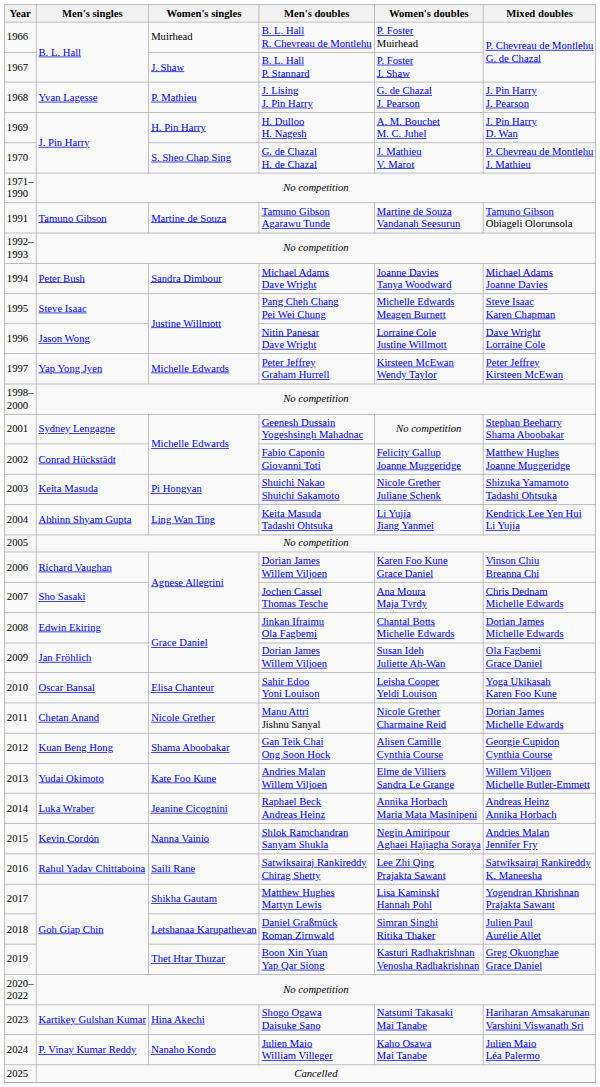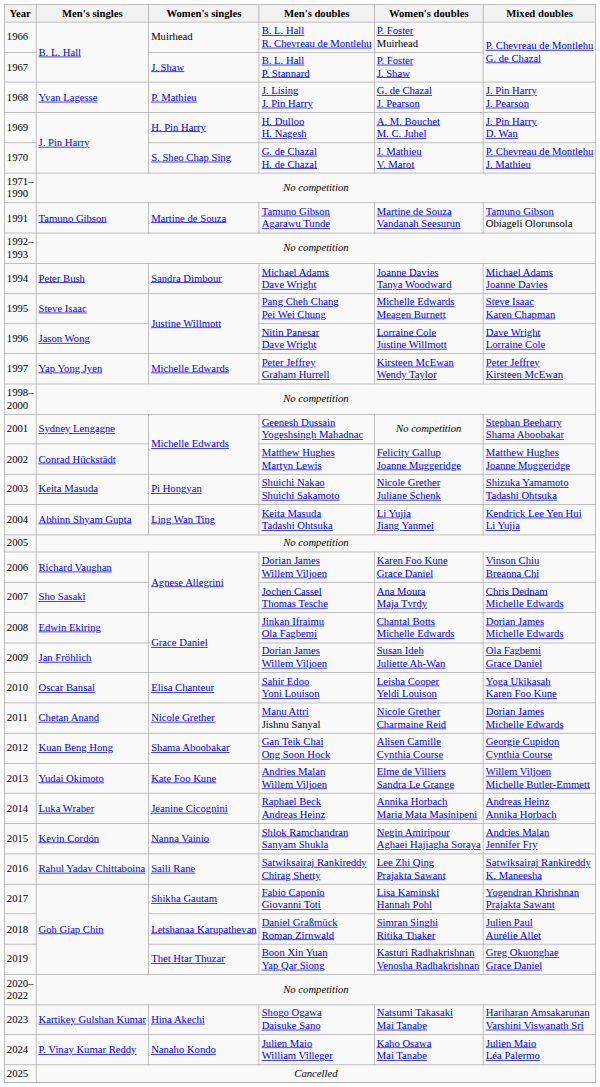 <table class=wikitable style="font-size:90%;">
 <tr>
 <th>Year</th>
 <th>Men's singles</th>
 <th>Women's singles</th>
 <th>Men's doubles</th>
 <th>Women's doubles</th>
 <th>Mixed doubles</th>
 </tr>
 <tr>
 <td>1966</td>
 <td rowspan="2"> <a href='#'>B. L. Hall</a></td>
 <td> Muirhead</td>
 <td> <a href='#'>B. L. Hall</a><br> <a href='#'>R. Chevreau de Montlehu</a></td>
 <td> <a href='#'>P. Foster</a><br> Muirhead</td>
 <td rowspan="2"> <a href='#'>P. Chevreau de Montlehu</a><br> <a href='#'>G. de Chazal</a></td>
 </tr>
 <tr>
 <td>1967</td>
 <td> <a href='#'>J. Shaw</a></td>
 <td> <a href='#'>B. L. Hall</a><br> <a href='#'>P. Stannard</a></td>
 <td> <a href='#'>P. Foster</a><br> <a href='#'>J. Shaw</a></td>
 </tr>
 <tr>
 <td>1968</td>
 <td> <a href='#'>Yvan Lagesse</a></td>
 <td> <a href='#'>P. Mathieu</a></td>
 <td> <a href='#'>J. Lising</a><br> <a href='#'>J. Pin Harry</a></td>
 <td> <a href='#'>G. de Chazal</a><br> <a href='#'>J. Pearson</a></td>
 <td> <a href='#'>J. Pin Harry</a><br> <a href='#'>J. Pearson</a></td>
 </tr>
 <tr>
 <td>1969</td>
 <td rowspan="2"> <a href='#'>J. Pin Harry</a></td>
 <td> <a href='#'>H. Pin Harry</a></td>
 <td> <a href='#'>H. Dulloo</a><br> <a href='#'>H. Nagesh</a></td>
 <td> <a href='#'>A. M. Bouchet</a><br> <a href='#'>M. C. Juhel</a></td>
 <td> <a href='#'>J. Pin Harry</a><br> <a href='#'>D. Wan</a></td>
 </tr>
 <tr>
 <td>1970</td>
 <td> <a href='#'>S. Sheo Chap Sing</a></td>
 <td> <a href='#'>G. de Chazal</a><br> <a href='#'>H. de Chazal</a></td>
 <td> <a href='#'>J. Mathieu</a><br> <a href='#'>V. Marot</a></td>
 <td> <a href='#'>P. Chevreau de Montlehu</a><br> <a href='#'>J. Mathieu</a></td>
 </tr>
 <tr>
 <td>1971–<br>1990</td>
 <td colspan=5 align=center><em>No competition</em></td>
 </tr>
 <tr>
 <td>1991</td>
 <td> <a href='#'>Tamuno Gibson</a></td>
 <td> <a href='#'>Martine de Souza</a></td>
 <td> <a href='#'>Tamuno Gibson</a><br> <a href='#'>Agarawu Tunde</a></td>
 <td> <a href='#'>Martine de Souza</a><br> <a href='#'>Vandanah Seesurun</a></td>
 <td> <a href='#'>Tamuno Gibson</a><br> Obiageli Olorunsola</td>
 </tr>
 <tr>
 <td>1992–<br>1993</td>
 <td colspan=5 align=center><em>No competition</em></td>
 </tr>
 <tr>
 <td>1994</td>
 <td> <a href='#'>Peter Bush</a></td>
 <td> <a href='#'>Sandra Dimbour</a></td>
 <td> <a href='#'>Michael Adams</a><br> <a href='#'>Dave Wright</a></td>
 <td> <a href='#'>Joanne Davies</a><br> <a href='#'>Tanya Woodward</a></td>
 <td> <a href='#'>Michael Adams</a><br> <a href='#'>Joanne Davies</a></td>
 </tr>
 <tr>
 <td>1995</td>
 <td> <a href='#'>Steve Isaac</a></td>
 <td rowspan="2"> <a href='#'>Justine Willmott</a></td>
 <td> <a href='#'>Pang Cheh Chang</a><br> <a href='#'>Pei Wei Chung</a></td>
 <td> <a href='#'>Michelle Edwards</a><br> <a href='#'>Meagen Burnett</a></td>
 <td> <a href='#'>Steve Isaac</a><br> <a href='#'>Karen Chapman</a></td>
 </tr>
 <tr>
 <td>1996</td>
 <td> <a href='#'>Jason Wong</a></td>
 <td> <a href='#'>Nitin Panesar</a><br> <a href='#'>Dave Wright</a></td>
 <td> <a href='#'>Lorraine Cole</a><br> <a href='#'>Justine Willmott</a></td>
 <td> <a href='#'>Dave Wright</a><br> <a href='#'>Lorraine Cole</a></td>
 </tr>
 <tr>
 <td>1997</td>
 <td> <a href='#'>Yap Yong Jyen</a></td>
 <td> <a href='#'>Michelle Edwards</a></td>
 <td> <a href='#'>Peter Jeffrey</a><br> <a href='#'>Graham Hurrell</a></td>
 <td> <a href='#'>Kirsteen McEwan</a><br> <a href='#'>Wendy Taylor</a></td>
 <td> <a href='#'>Peter Jeffrey</a><br> <a href='#'>Kirsteen McEwan</a></td>
 </tr>
 <tr>
 <td>1998–<br>2000</td>
 <td colspan=5 align=center><em>No competition</em></td>
 </tr>
 <tr>
 <td>2001</td>
 <td> <a href='#'>Sydney Lengagne</a></td>
 <td rowspan="2"> <a href='#'>Michelle Edwards</a></td>
 <td> <a href='#'>Geenesh Dussain</a><br> <a href='#'>Yogeshsingh Mahadnac</a></td>
 <td align="center"><em>No competition</em></td>
 <td> <a href='#'>Stephan Beeharry</a><br> <a href='#'>Shama Aboobakar</a></td>
 </tr>
 <tr>
 <td>2002</td>
 <td> <a href='#'>Conrad Hückstädt</a></td>
-<td> <a href='#'>Fabio Caponio</a><br> <a href='#'>Giovanni Toti</a></td>
+<td> <a href='#'>Matthew Hughes</a><br> <a href='#'>Martyn Lewis</a></td>
 <td> <a href='#'>Felicity Gallup</a><br> <a href='#'>Joanne Muggeridge</a></td>
 <td> <a href='#'>Matthew Hughes</a><br> <a href='#'>Joanne Muggeridge</a></td>
 </tr>
 <tr>
 <td>2003</td>
 <td> <a href='#'>Keita Masuda</a></td>
 <td> <a href='#'>Pi Hongyan</a></td>
 <td> <a href='#'>Shuichi Nakao</a><br> <a href='#'>Shuichi Sakamoto</a></td>
 <td> <a href='#'>Nicole Grether</a><br> <a href='#'>Juliane Schenk</a></td>
 <td> <a href='#'>Shizuka Yamamoto</a><br> <a href='#'>Tadashi Ohtsuka</a></td>
 </tr>
 <tr>
 <td>2004</td>
 <td> <a href='#'>Abhinn Shyam Gupta</a></td>
 <td> <a href='#'>Ling Wan Ting</a></td>
 <td> <a href='#'>Keita Masuda</a><br> <a href='#'>Tadashi Ohtsuka</a></td>
 <td> <a href='#'>Li Yujia</a><br> <a href='#'>Jiang Yanmei</a></td>
 <td> <a href='#'>Kendrick Lee Yen Hui</a><br>  <a href='#'>Li Yujia</a></td>
 </tr>
 <tr>
 <td>2005</td>
 <td colspan=5 align=center><em>No competition</em></td>
 </tr>
 <tr>
 <td>2006</td>
 <td> <a href='#'>Richard Vaughan</a></td>
 <td rowspan="2"> <a href='#'>Agnese Allegrini</a></td>
 <td> <a href='#'>Dorian James</a><br> <a href='#'>Willem Viljoen</a></td>
 <td> <a href='#'>Karen Foo Kune</a><br> <a href='#'>Grace Daniel</a></td>
 <td> <a href='#'>Vinson Chiu</a><br> <a href='#'>Breanna Chi</a></td>
 </tr>
 <tr>
 <td>2007</td>
 <td> <a href='#'>Sho Sasaki</a></td>
 <td> <a href='#'>Jochen Cassel</a><br> <a href='#'>Thomas Tesche</a></td>
 <td> <a href='#'>Ana Moura</a><br> <a href='#'>Maja Tvrdy</a></td>
 <td> <a href='#'>Chris Dednam</a><br> <a href='#'>Michelle Edwards</a></td>
 </tr>
 <tr>
 <td>2008</td>
 <td> <a href='#'>Edwin Ekiring</a></td>
 <td rowspan="2"> <a href='#'>Grace Daniel</a></td>
 <td> <a href='#'>Jinkan Ifraimu</a><br> <a href='#'>Ola Fagbemi</a></td>
 <td> <a href='#'>Chantal Botts</a><br> <a href='#'>Michelle Edwards</a></td>
 <td> <a href='#'>Dorian James</a><br> <a href='#'>Michelle Edwards</a></td>
 </tr>
 <tr>
 <td>2009</td>
 <td> <a href='#'>Jan Fröhlich</a></td>
 <td> <a href='#'>Dorian James</a><br> <a href='#'>Willem Viljoen</a></td>
 <td> <a href='#'>Susan Ideh</a><br> <a href='#'>Juliette Ah-Wan</a></td>
 <td> <a href='#'>Ola Fagbemi</a><br> <a href='#'>Grace Daniel</a></td>
 </tr>
 <tr>
 <td>2010</td>
 <td> <a href='#'>Oscar Bansal</a></td>
 <td> <a href='#'>Elisa Chanteur</a></td>
 <td> <a href='#'>Sahir Edoo</a><br> <a href='#'>Yoni Louison</a></td>
 <td> <a href='#'>Leisha Cooper</a><br> <a href='#'>Yeldi Louison</a></td>
 <td> <a href='#'>Yoga Ukikasah</a><br> <a href='#'>Karen Foo Kune</a></td>
 </tr>
 <tr>
 <td>2011</td>
 <td> <a href='#'>Chetan Anand</a></td>
 <td> <a href='#'>Nicole Grether</a></td>
 <td> <a href='#'>Manu Attri</a><br> Jishnu Sanyal</td>
 <td> <a href='#'>Nicole Grether</a> <br> <a href='#'>Charmaine Reid</a></td>
 <td> <a href='#'>Dorian James</a><br> <a href='#'>Michelle Edwards</a></td>
 </tr>
 <tr>
 <td>2012</td>
 <td> <a href='#'>Kuan Beng Hong</a></td>
 <td> <a href='#'>Shama Aboobakar</a></td>
 <td> <a href='#'>Gan Teik Chai</a><br> <a href='#'>Ong Soon Hock</a></td>
 <td> <a href='#'>Alisen Camille</a><br> <a href='#'>Cynthia Course</a></td>
 <td> <a href='#'>Georgie Cupidon</a><br> <a href='#'>Cynthia Course</a></td>
 </tr>
 <tr>
 <td>2013</td>
 <td> <a href='#'>Yudai Okimoto</a></td>
 <td> <a href='#'>Kate Foo Kune</a></td>
 <td> <a href='#'>Andries Malan</a><br> <a href='#'>Willem Viljoen</a></td>
 <td> <a href='#'>Elme de Villiers</a><br> <a href='#'>Sandra Le Grange</a></td>
 <td> <a href='#'>Willem Viljoen</a><br> <a href='#'>Michelle Butler-Emmett</a></td>
 </tr>
 <tr>
 <td>2014</td>
 <td> <a href='#'>Luka Wraber</a></td>
 <td> <a href='#'>Jeanine Cicognini</a></td>
 <td> <a href='#'>Raphael Beck</a><br> <a href='#'>Andreas Heinz</a></td>
 <td> <a href='#'>Annika Horbach</a><br> <a href='#'>Maria Mata Masinipeni</a></td>
 <td> <a href='#'>Andreas Heinz</a><br> <a href='#'>Annika Horbach</a></td>
 </tr>
 <tr>
 <td>2015</td>
 <td> <a href='#'>Kevin Cordón</a></td>
 <td> <a href='#'>Nanna Vainio</a></td>
 <td> <a href='#'>Shlok Ramchandran</a><br> <a href='#'>Sanyam Shukla</a></td>
 <td> <a href='#'>Negin Amiripour</a><br> <a href='#'>Aghaei Hajiagha Soraya</a></td>
 <td> <a href='#'>Andries Malan</a><br> <a href='#'>Jennifer Fry</a></td>
 </tr>
 <tr>
 <td>2016</td>
 <td> <a href='#'>Rahul Yadav Chittaboina</a></td>
 <td> <a href='#'>Saili Rane</a></td>
 <td> <a href='#'>Satwiksairaj Rankireddy</a><br> <a href='#'>Chirag Shetty</a></td>
 <td> <a href='#'>Lee Zhi Qing</a><br> <a href='#'>Prajakta Sawant</a></td>
 <td> <a href='#'>Satwiksairaj Rankireddy</a><br> <a href='#'>K. Maneesha</a></td>
 </tr>
 <tr>
 <td>2017</td>
 <td rowspan="3"> <a href='#'>Goh Giap Chin</a></td>
 <td> <a href='#'>Shikha Gautam</a></td>
-<td> <a href='#'>Matthew Hughes</a><br> <a href='#'>Martyn Lewis</a></td>
+<td> <a href='#'>Fabio Caponio</a><br> <a href='#'>Giovanni Toti</a></td>
 <td> <a href='#'>Lisa Kaminski</a><br> <a href='#'>Hannah Pohl</a></td>
 <td> <a href='#'>Yogendran Khrishnan</a><br> <a href='#'>Prajakta Sawant</a></td>
 </tr>
 <tr>
 <td>2018</td>
 <td> <a href='#'>Letshanaa Karupathevan</a></td>
 <td> <a href='#'>Daniel Graßmück</a><br> <a href='#'>Roman Zirnwald</a></td>
 <td> <a href='#'>Simran Singhi</a><br> <a href='#'>Ritika Thaker</a></td>
 <td> <a href='#'>Julien Paul</a><br> <a href='#'>Aurélie Allet</a></td>
 </tr>
 <tr>
 <td>2019</td>
 <td> <a href='#'>Thet Htar Thuzar</a></td>
 <td> <a href='#'>Boon Xin Yuan</a><br> <a href='#'>Yap Qar Siong</a></td>
 <td> <a href='#'>Kasturi Radhakrishnan</a><br> <a href='#'>Venosha Radhakrishnan</a></td>
 <td> <a href='#'>Greg Okuonghae</a><br> <a href='#'>Grace Daniel</a></td>
 </tr>
 <tr>
 <td>2020–<br>2022</td>
 <td colspan=5 align=center><em>No competition</em></td>
 </tr>
 <tr>
 <td>2023</td>
 <td> <a href='#'>Kartikey Gulshan Kumar</a></td>
 <td> <a href='#'>Hina Akechi</a></td>
 <td> <a href='#'>Shogo Ogawa</a><br> <a href='#'>Daisuke Sano</a></td>
 <td> <a href='#'>Natsumi Takasaki</a><br> <a href='#'>Mai Tanabe</a></td>
 <td> <a href='#'>Hariharan Amsakarunan</a><br> <a href='#'>Varshini Viswanath Sri</a></td>
 </tr>
 <tr>
 <td>2024</td>
 <td> <a href='#'>P. Vinay Kumar Reddy</a></td>
 <td> <a href='#'>Nanaho Kondo</a></td>
 <td> <a href='#'>Julien Maio</a> <br> <a href='#'>William Villeger</a></td>
 <td> <a href='#'>Kaho Osawa</a> <br> <a href='#'>Mai Tanabe</a></td>
 <td> <a href='#'>Julien Maio</a> <br> <a href='#'>Léa Palermo</a></td>
 </tr>
 <tr>
 <td>2025</td>
 <td colspan=5 align=center><em>Cancelled</em></td>
 </tr>
 <tr>
 </tr>
 </table>
